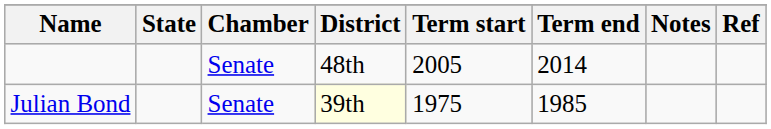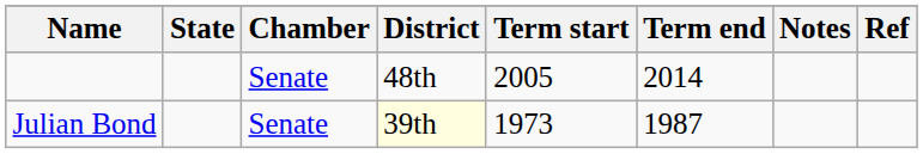 <table class="wikitable sortable">
 <tr>
 </tr>
 <tr>
 <th>Name</th>
 <th>State</th>
 <th>Chamber</th>
 <th>District</th>
 <th>Term start</th>
 <th>Term end</th>
 <th>Notes</th>
 <th>Ref</th>
 </tr>
 <tr>
 <td></td>
 <td></td>
 <td><a href='#'>Senate</a></td>
 <td>48th</td>
 <td>2005</td>
 <td>2014</td>
 <td></td>
 <td></td>
 </tr>
 <tr>
 <td><a href='#'>Julian Bond</a></td>
 <td></td>
 <td><a href='#'>Senate</a></td>
 <td style="background: lightyellow;">39th</td>
-<td>1975</td>
-<td>1985</td>
+<td>1973</td>
+<td>1987</td>
 <td></td>
 <td></td>
 </tr>
 </table>
